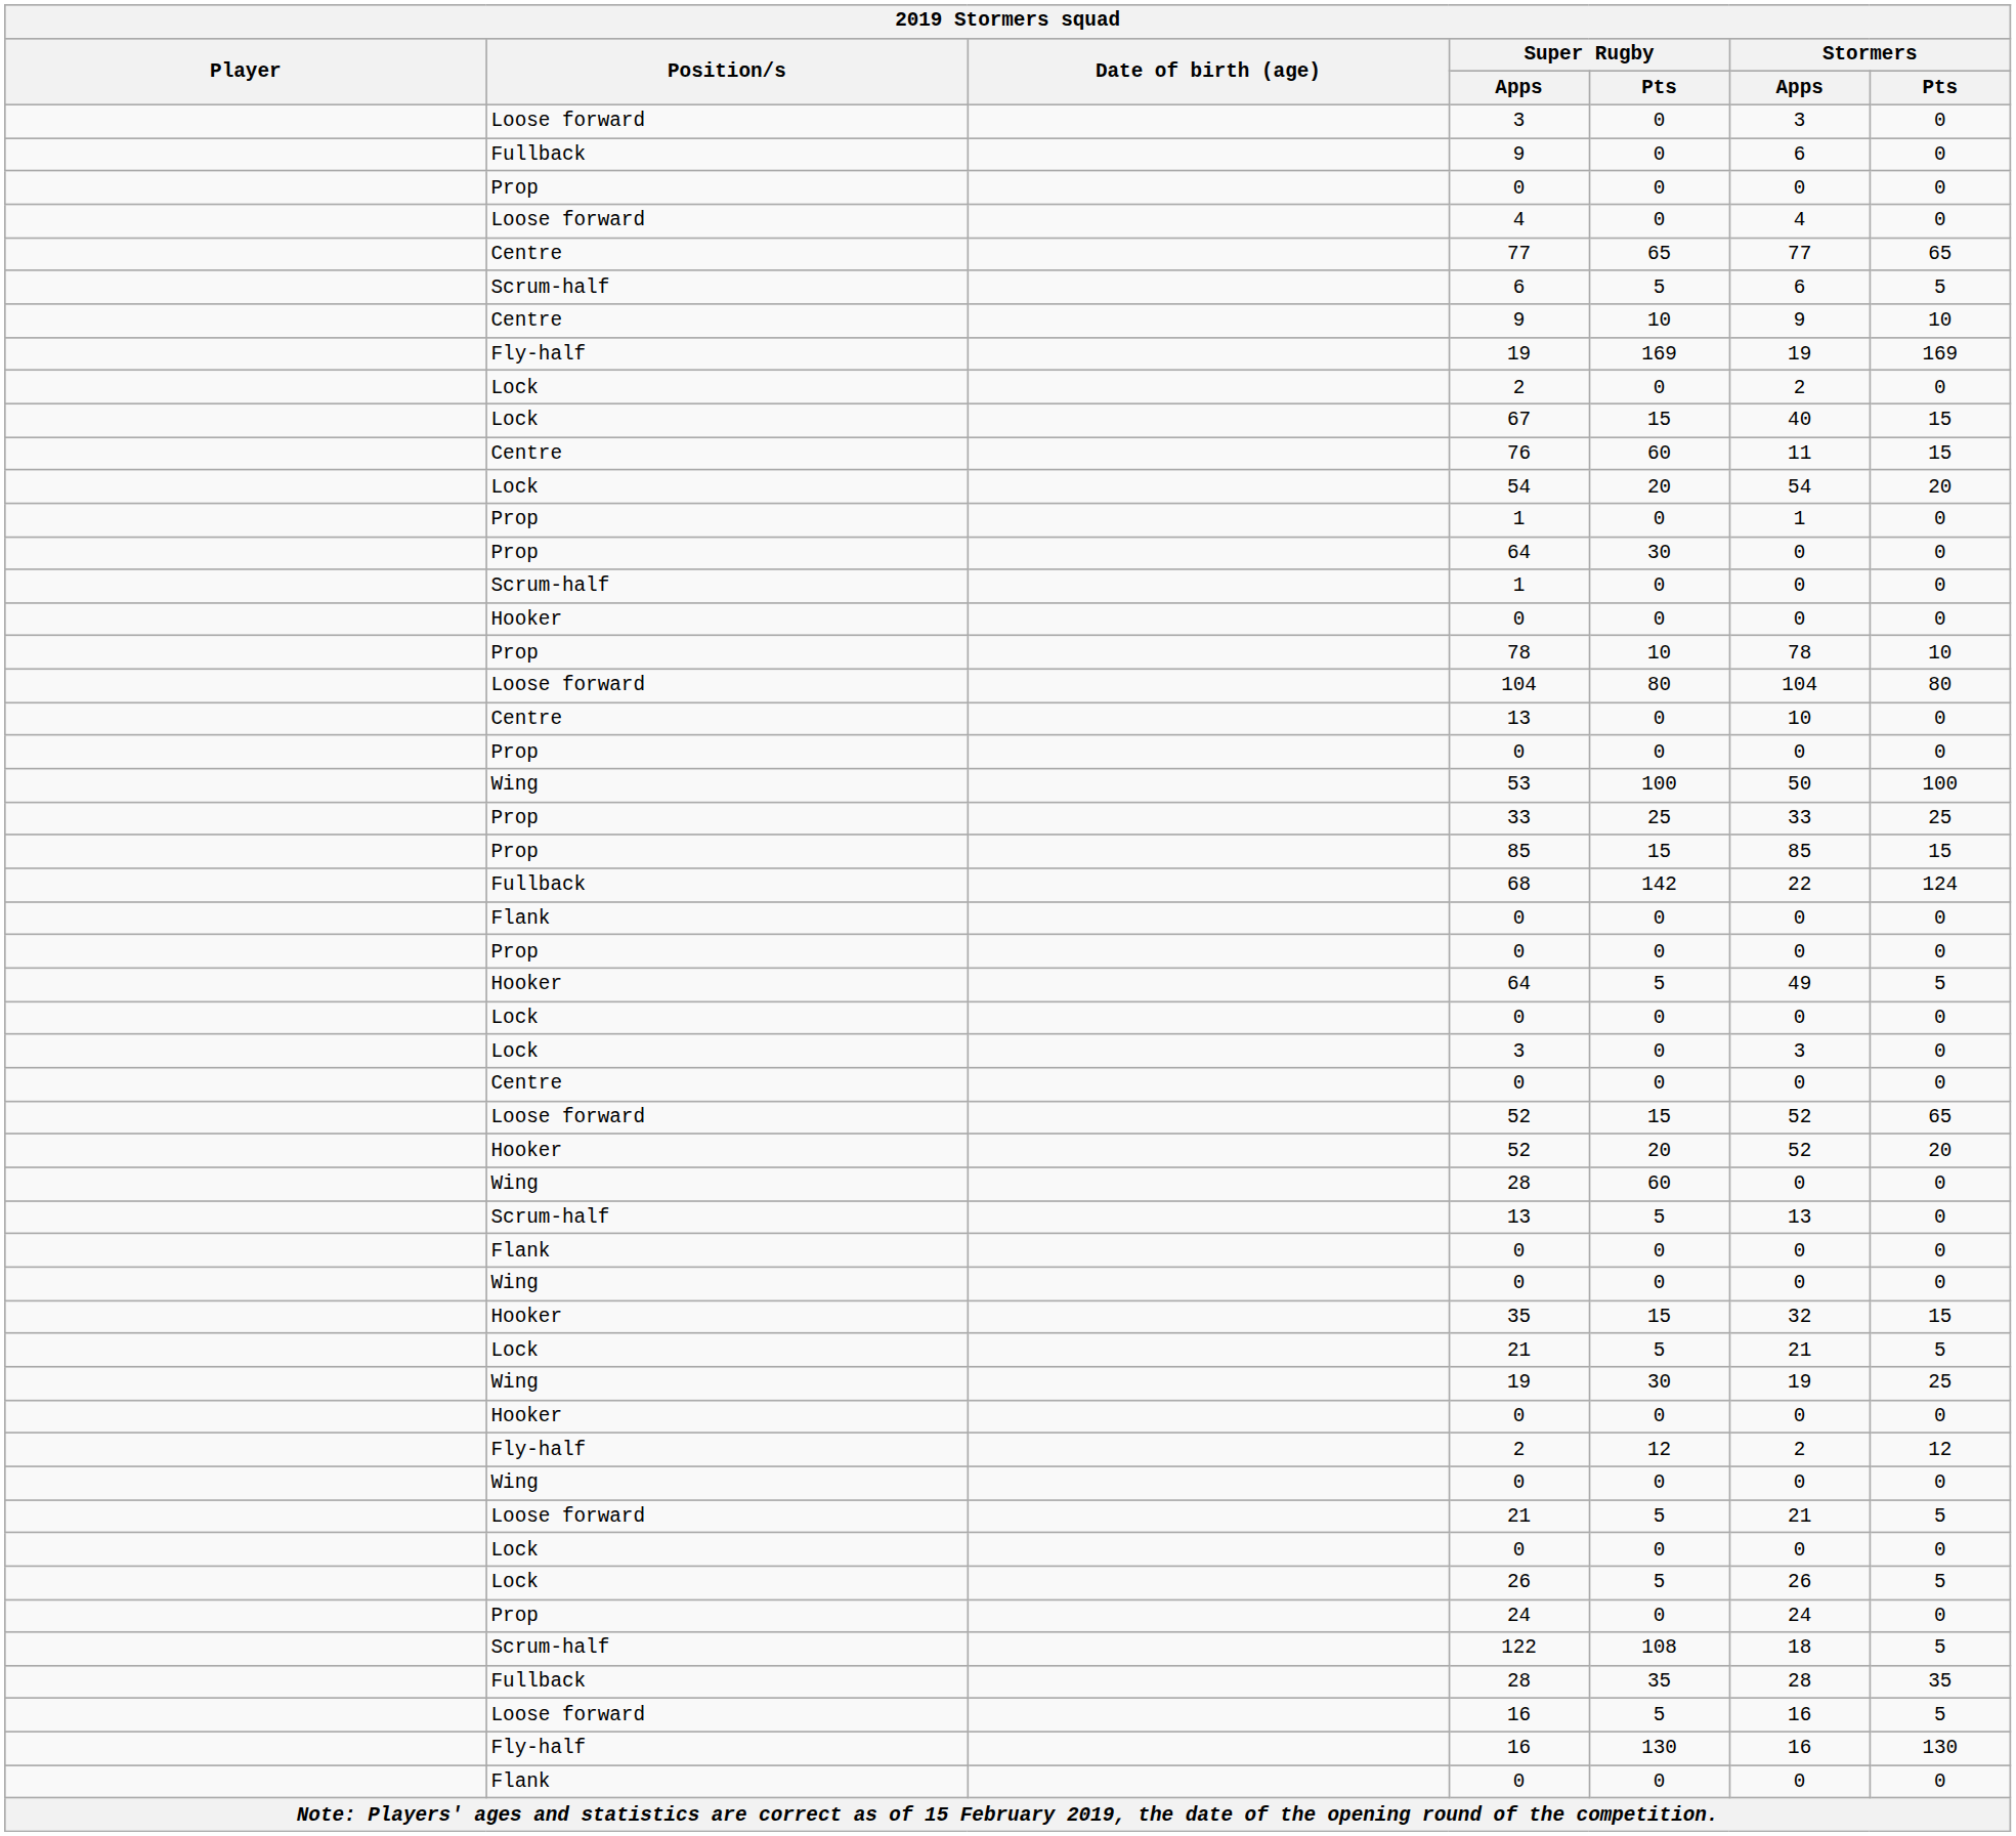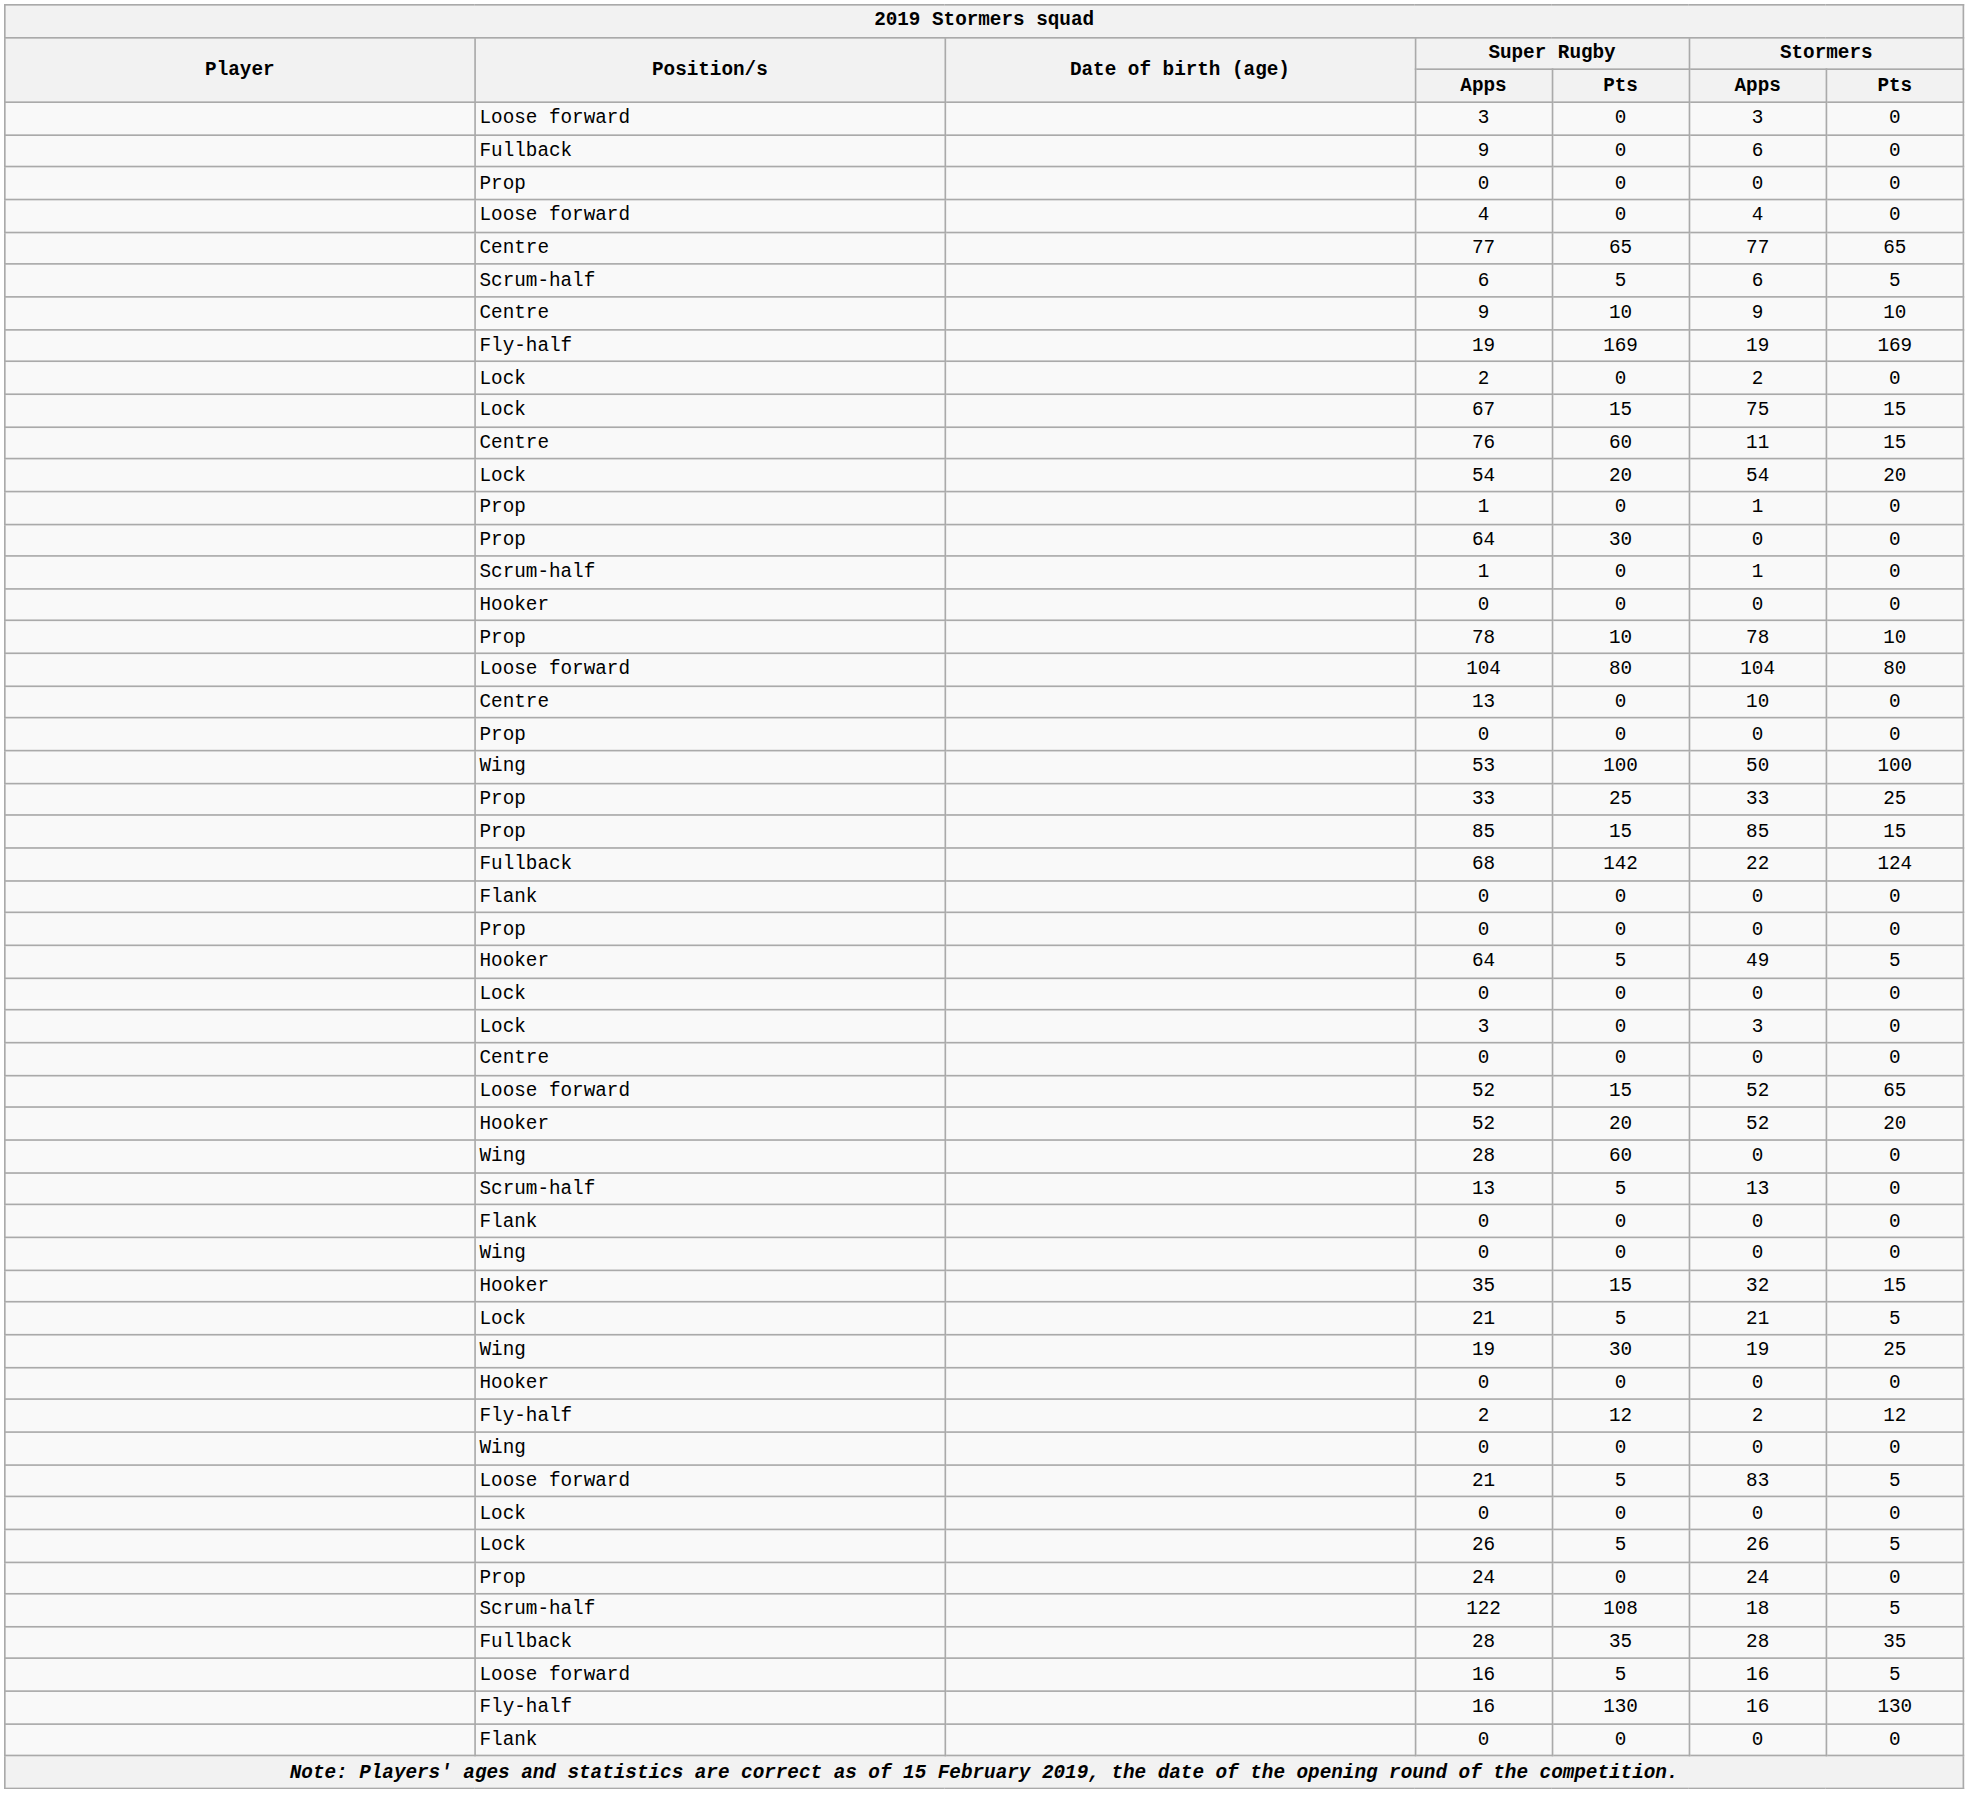 <table class="wikitable sortable" style="text-align:left; font-size:90%; width:75%">
 <tr>
 <th colspan=100%>2019 Stormers squad</th>
 </tr>
 <tr>
 <th style="width:24%;" rowspan=2>Player</th>
 <th style="width:24%;" rowspan=2>Position/s</th>
 <th style="width:24%;" rowspan=2>Date of birth (age)</th>
 <th colspan=2>Super Rugby</th>
 <th colspan=2>Stormers</th>
 </tr>
 <tr>
 <th style="width:7%;">Apps</th>
 <th style="width:7%;">Pts</th>
 <th style="width:7%;">Apps</th>
 <th style="width:7%;">Pts<br></th>
 </tr>
 <tr>
 <td> </td>
 <td>Loose forward</td>
 <td></td>
 <td style="text-align:center;">3</td>
 <td style="text-align:center;">0</td>
 <td style="text-align:center;">3</td>
 <td style="text-align:center;">0</td>
 </tr>
 <tr>
 <td> </td>
 <td>Fullback</td>
 <td></td>
 <td style="text-align:center;">9</td>
 <td style="text-align:center;">0</td>
 <td style="text-align:center;">6</td>
 <td style="text-align:center;">0</td>
 </tr>
 <tr>
 <td> </td>
 <td>Prop</td>
 <td></td>
 <td style="text-align:center;">0</td>
 <td style="text-align:center;">0</td>
 <td style="text-align:center;">0</td>
 <td style="text-align:center;">0</td>
 </tr>
 <tr>
 <td> </td>
 <td>Loose forward</td>
 <td></td>
 <td style="text-align:center;">4</td>
 <td style="text-align:center;">0</td>
 <td style="text-align:center;">4</td>
 <td style="text-align:center;">0</td>
 </tr>
 <tr>
 <td> </td>
 <td>Centre</td>
 <td></td>
 <td style="text-align:center;">77</td>
 <td style="text-align:center;">65</td>
 <td style="text-align:center;">77</td>
 <td style="text-align:center;">65</td>
 </tr>
 <tr>
 <td> </td>
 <td>Scrum-half</td>
 <td></td>
 <td style="text-align:center;">6</td>
 <td style="text-align:center;">5</td>
 <td style="text-align:center;">6</td>
 <td style="text-align:center;">5</td>
 </tr>
 <tr>
 <td> </td>
 <td>Centre</td>
 <td></td>
 <td style="text-align:center;">9</td>
 <td style="text-align:center;">10</td>
 <td style="text-align:center;">9</td>
 <td style="text-align:center;">10</td>
 </tr>
 <tr>
 <td> </td>
 <td>Fly-half</td>
 <td></td>
 <td style="text-align:center;">19</td>
 <td style="text-align:center;">169</td>
 <td style="text-align:center;">19</td>
 <td style="text-align:center;">169</td>
 </tr>
 <tr>
 <td> </td>
 <td>Lock</td>
 <td></td>
 <td style="text-align:center;">2</td>
 <td style="text-align:center;">0</td>
 <td style="text-align:center;">2</td>
 <td style="text-align:center;">0</td>
 </tr>
 <tr>
 <td> </td>
 <td>Lock</td>
 <td></td>
 <td style="text-align:center;">67</td>
 <td style="text-align:center;">15</td>
-<td style="text-align:center;">40</td>
+<td style="text-align:center;">75</td>
 <td style="text-align:center;">15</td>
 </tr>
 <tr>
 <td> </td>
 <td>Centre</td>
 <td></td>
 <td style="text-align:center;">76</td>
 <td style="text-align:center;">60</td>
 <td style="text-align:center;">11</td>
 <td style="text-align:center;">15</td>
 </tr>
 <tr>
 <td> </td>
 <td>Lock</td>
 <td></td>
 <td style="text-align:center;">54</td>
 <td style="text-align:center;">20</td>
 <td style="text-align:center;">54</td>
 <td style="text-align:center;">20</td>
 </tr>
 <tr>
 <td> </td>
 <td>Prop</td>
 <td></td>
 <td style="text-align:center;">1</td>
 <td style="text-align:center;">0</td>
 <td style="text-align:center;">1</td>
 <td style="text-align:center;">0</td>
 </tr>
 <tr>
 <td> </td>
 <td>Prop</td>
 <td></td>
 <td style="text-align:center;">64</td>
 <td style="text-align:center;">30</td>
 <td style="text-align:center;">0</td>
 <td style="text-align:center;">0</td>
 </tr>
 <tr>
 <td> </td>
 <td>Scrum-half</td>
 <td></td>
 <td style="text-align:center;">1</td>
 <td style="text-align:center;">0</td>
-<td style="text-align:center;">0</td>
+<td style="text-align:center;">1</td>
 <td style="text-align:center;">0</td>
 </tr>
 <tr>
 <td> </td>
 <td>Hooker</td>
 <td></td>
 <td style="text-align:center;">0</td>
 <td style="text-align:center;">0</td>
 <td style="text-align:center;">0</td>
 <td style="text-align:center;">0</td>
 </tr>
 <tr>
 <td> </td>
 <td>Prop</td>
 <td></td>
 <td style="text-align:center;">78</td>
 <td style="text-align:center;">10</td>
 <td style="text-align:center;">78</td>
 <td style="text-align:center;">10</td>
 </tr>
 <tr>
 <td> </td>
 <td>Loose forward</td>
 <td></td>
 <td style="text-align:center;">104</td>
 <td style="text-align:center;">80</td>
 <td style="text-align:center;">104</td>
 <td style="text-align:center;">80</td>
 </tr>
 <tr>
 <td> </td>
 <td>Centre</td>
 <td></td>
 <td style="text-align:center;">13</td>
 <td style="text-align:center;">0</td>
 <td style="text-align:center;">10</td>
 <td style="text-align:center;">0</td>
 </tr>
 <tr>
 <td> </td>
 <td>Prop</td>
 <td></td>
 <td style="text-align:center;">0</td>
 <td style="text-align:center;">0</td>
 <td style="text-align:center;">0</td>
 <td style="text-align:center;">0</td>
 </tr>
 <tr>
 <td> </td>
 <td>Wing</td>
 <td></td>
 <td style="text-align:center;">53</td>
 <td style="text-align:center;">100</td>
 <td style="text-align:center;">50</td>
 <td style="text-align:center;">100</td>
 </tr>
 <tr>
 <td> </td>
 <td>Prop</td>
 <td></td>
 <td style="text-align:center;">33</td>
 <td style="text-align:center;">25</td>
 <td style="text-align:center;">33</td>
 <td style="text-align:center;">25</td>
 </tr>
 <tr>
 <td> </td>
 <td>Prop</td>
 <td></td>
 <td style="text-align:center;">85</td>
 <td style="text-align:center;">15</td>
 <td style="text-align:center;">85</td>
 <td style="text-align:center;">15</td>
 </tr>
 <tr>
 <td> </td>
 <td>Fullback</td>
 <td></td>
 <td style="text-align:center;">68</td>
 <td style="text-align:center;">142</td>
 <td style="text-align:center;">22</td>
 <td style="text-align:center;">124</td>
 </tr>
 <tr>
 <td> </td>
 <td>Flank</td>
 <td></td>
 <td style="text-align:center;">0</td>
 <td style="text-align:center;">0</td>
 <td style="text-align:center;">0</td>
 <td style="text-align:center;">0</td>
 </tr>
 <tr>
 <td> </td>
 <td>Prop</td>
 <td></td>
 <td style="text-align:center;">0</td>
 <td style="text-align:center;">0</td>
 <td style="text-align:center;">0</td>
 <td style="text-align:center;">0</td>
 </tr>
 <tr>
 <td> </td>
 <td>Hooker</td>
 <td></td>
 <td style="text-align:center;">64</td>
 <td style="text-align:center;">5</td>
 <td style="text-align:center;">49</td>
 <td style="text-align:center;">5</td>
 </tr>
 <tr>
 <td> </td>
 <td>Lock</td>
 <td></td>
 <td style="text-align:center;">0</td>
 <td style="text-align:center;">0</td>
 <td style="text-align:center;">0</td>
 <td style="text-align:center;">0</td>
 </tr>
 <tr>
 <td> </td>
 <td>Lock</td>
 <td></td>
 <td style="text-align:center;">3</td>
 <td style="text-align:center;">0</td>
 <td style="text-align:center;">3</td>
 <td style="text-align:center;">0</td>
 </tr>
 <tr>
 <td> </td>
 <td>Centre</td>
 <td></td>
 <td style="text-align:center;">0</td>
 <td style="text-align:center;">0</td>
 <td style="text-align:center;">0</td>
 <td style="text-align:center;">0</td>
 </tr>
 <tr>
 <td> </td>
 <td>Loose forward</td>
 <td></td>
 <td style="text-align:center;">52</td>
 <td style="text-align:center;">15</td>
 <td style="text-align:center;">52</td>
 <td style="text-align:center;">65</td>
 </tr>
 <tr>
 <td> </td>
 <td>Hooker</td>
 <td></td>
 <td style="text-align:center;">52</td>
 <td style="text-align:center;">20</td>
 <td style="text-align:center;">52</td>
 <td style="text-align:center;">20</td>
 </tr>
 <tr>
 <td> </td>
 <td>Wing</td>
 <td></td>
 <td style="text-align:center;">28</td>
 <td style="text-align:center;">60</td>
 <td style="text-align:center;">0</td>
 <td style="text-align:center;">0</td>
 </tr>
 <tr>
 <td> </td>
 <td>Scrum-half</td>
 <td></td>
 <td style="text-align:center;">13</td>
 <td style="text-align:center;">5</td>
 <td style="text-align:center;">13</td>
 <td style="text-align:center;">0</td>
 </tr>
 <tr>
 <td> </td>
 <td>Flank</td>
 <td></td>
 <td style="text-align:center;">0</td>
 <td style="text-align:center;">0</td>
 <td style="text-align:center;">0</td>
 <td style="text-align:center;">0</td>
 </tr>
 <tr>
 <td> </td>
 <td>Wing</td>
 <td></td>
 <td style="text-align:center;">0</td>
 <td style="text-align:center;">0</td>
 <td style="text-align:center;">0</td>
 <td style="text-align:center;">0</td>
 </tr>
 <tr>
 <td> </td>
 <td>Hooker</td>
 <td></td>
 <td style="text-align:center;">35</td>
 <td style="text-align:center;">15</td>
 <td style="text-align:center;">32</td>
 <td style="text-align:center;">15</td>
 </tr>
 <tr>
 <td> </td>
 <td>Lock</td>
 <td></td>
 <td style="text-align:center;">21</td>
 <td style="text-align:center;">5</td>
 <td style="text-align:center;">21</td>
 <td style="text-align:center;">5</td>
 </tr>
 <tr>
 <td> </td>
 <td>Wing</td>
 <td></td>
 <td style="text-align:center;">19</td>
 <td style="text-align:center;">30</td>
 <td style="text-align:center;">19</td>
 <td style="text-align:center;">25</td>
 </tr>
 <tr>
 <td> </td>
 <td>Hooker</td>
 <td></td>
 <td style="text-align:center;">0</td>
 <td style="text-align:center;">0</td>
 <td style="text-align:center;">0</td>
 <td style="text-align:center;">0</td>
 </tr>
 <tr>
 <td> </td>
 <td>Fly-half</td>
 <td></td>
 <td style="text-align:center;">2</td>
 <td style="text-align:center;">12</td>
 <td style="text-align:center;">2</td>
 <td style="text-align:center;">12</td>
 </tr>
 <tr>
 <td> </td>
 <td>Wing</td>
 <td></td>
 <td style="text-align:center;">0</td>
 <td style="text-align:center;">0</td>
 <td style="text-align:center;">0</td>
 <td style="text-align:center;">0</td>
 </tr>
 <tr>
 <td> </td>
 <td>Loose forward</td>
 <td></td>
 <td style="text-align:center;">21</td>
 <td style="text-align:center;">5</td>
-<td style="text-align:center;">21</td>
+<td style="text-align:center;">83</td>
 <td style="text-align:center;">5</td>
 </tr>
 <tr>
 <td> </td>
 <td>Lock</td>
 <td></td>
 <td style="text-align:center;">0</td>
 <td style="text-align:center;">0</td>
 <td style="text-align:center;">0</td>
 <td style="text-align:center;">0</td>
 </tr>
 <tr>
 <td> </td>
 <td>Lock</td>
 <td></td>
 <td style="text-align:center;">26</td>
 <td style="text-align:center;">5</td>
 <td style="text-align:center;">26</td>
 <td style="text-align:center;">5</td>
 </tr>
 <tr>
 <td> </td>
 <td>Prop</td>
 <td></td>
 <td style="text-align:center;">24</td>
 <td style="text-align:center;">0</td>
 <td style="text-align:center;">24</td>
 <td style="text-align:center;">0</td>
 </tr>
 <tr>
 <td> </td>
 <td>Scrum-half</td>
 <td></td>
 <td style="text-align:center;">122</td>
 <td style="text-align:center;">108</td>
 <td style="text-align:center;">18</td>
 <td style="text-align:center;">5</td>
 </tr>
 <tr>
 <td> </td>
 <td>Fullback</td>
 <td></td>
 <td style="text-align:center;">28</td>
 <td style="text-align:center;">35</td>
 <td style="text-align:center;">28</td>
 <td style="text-align:center;">35</td>
 </tr>
 <tr>
 <td> </td>
 <td>Loose forward</td>
 <td></td>
 <td style="text-align:center;">16</td>
 <td style="text-align:center;">5</td>
 <td style="text-align:center;">16</td>
 <td style="text-align:center;">5</td>
 </tr>
 <tr>
 <td> </td>
 <td>Fly-half</td>
 <td></td>
 <td style="text-align:center;">16</td>
 <td style="text-align:center;">130</td>
 <td style="text-align:center;">16</td>
 <td style="text-align:center;">130</td>
 </tr>
 <tr>
 <td> </td>
 <td>Flank</td>
 <td></td>
 <td style="text-align:center;">0</td>
 <td style="text-align:center;">0</td>
 <td style="text-align:center;">0</td>
 <td style="text-align:center;">0</td>
 </tr>
 <tr>
 <th colspan="100%" style="text-align:center;"><em>Note: Players' ages and statistics are correct as of 15 February 2019, the date of the opening round of the competition.</em></th>
 </tr>
 </table>
